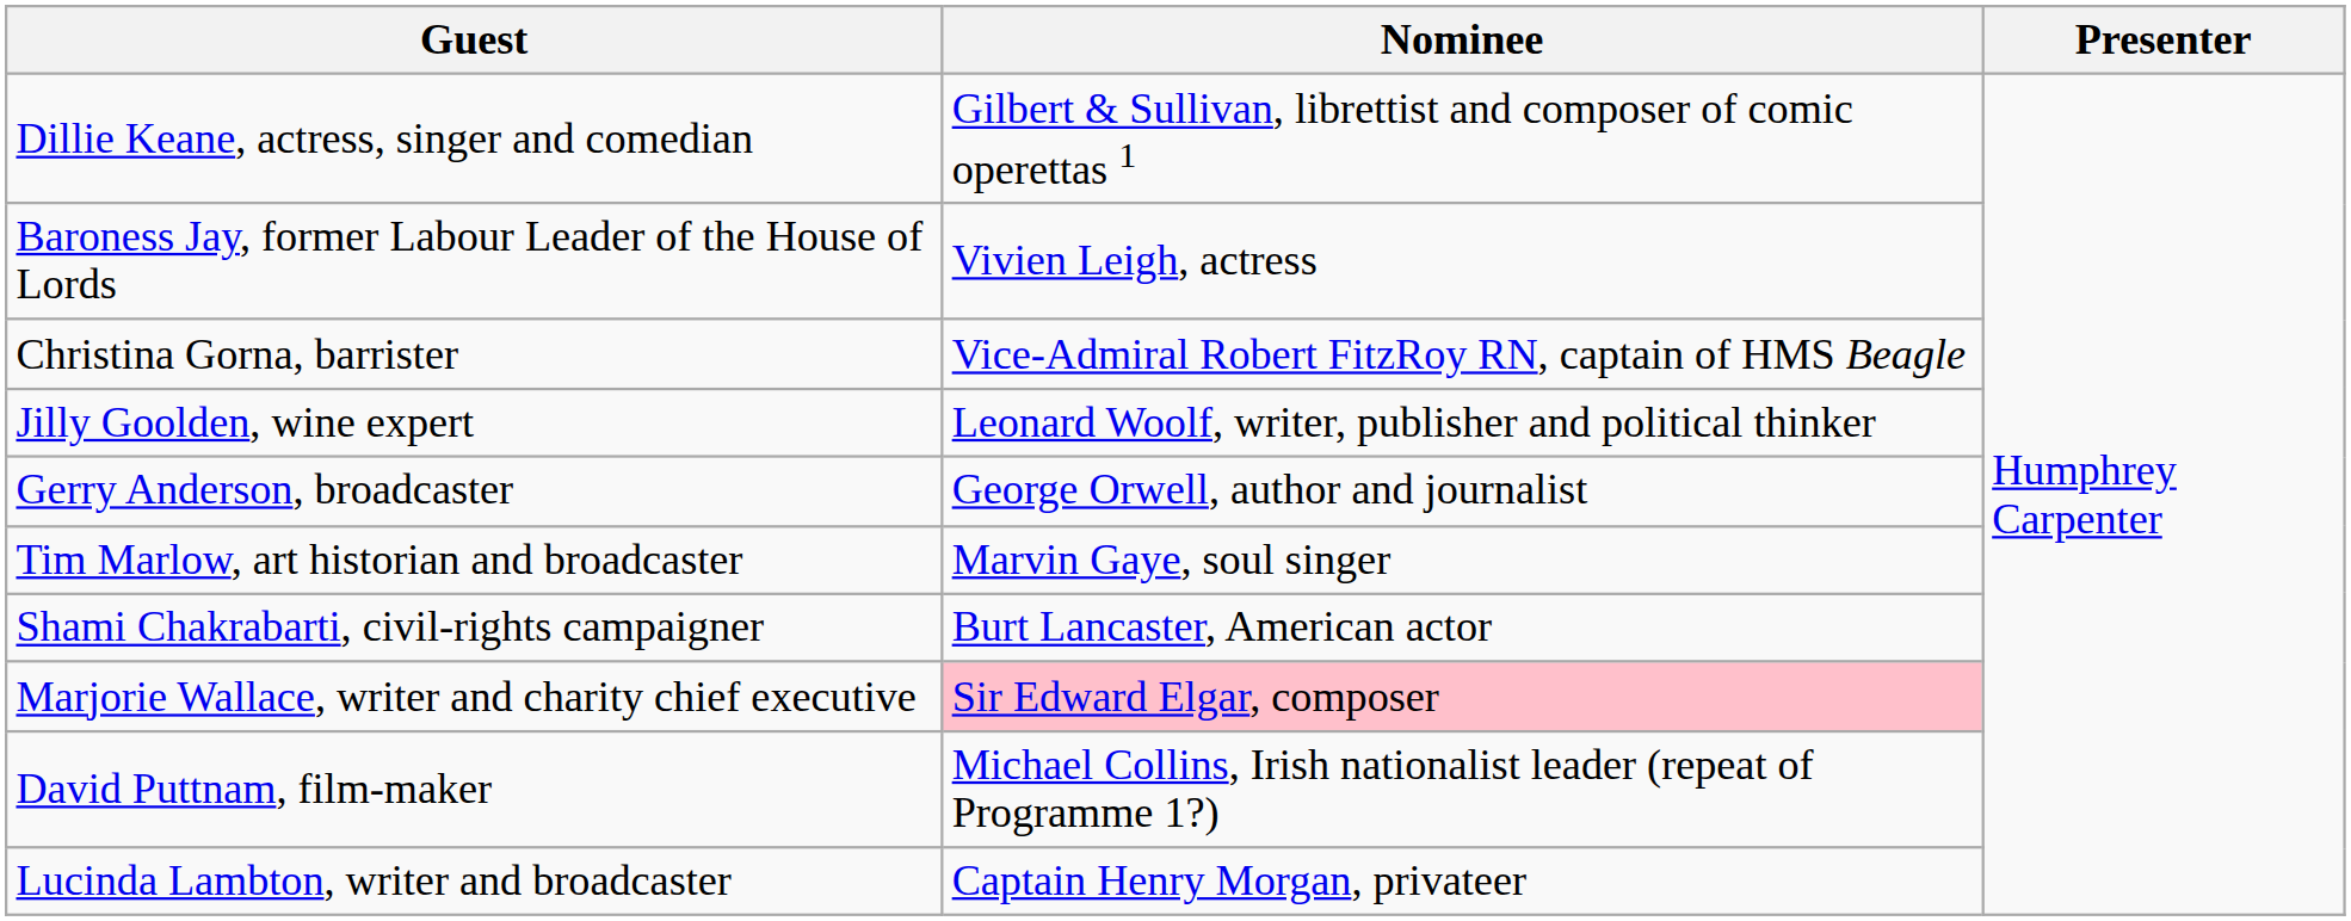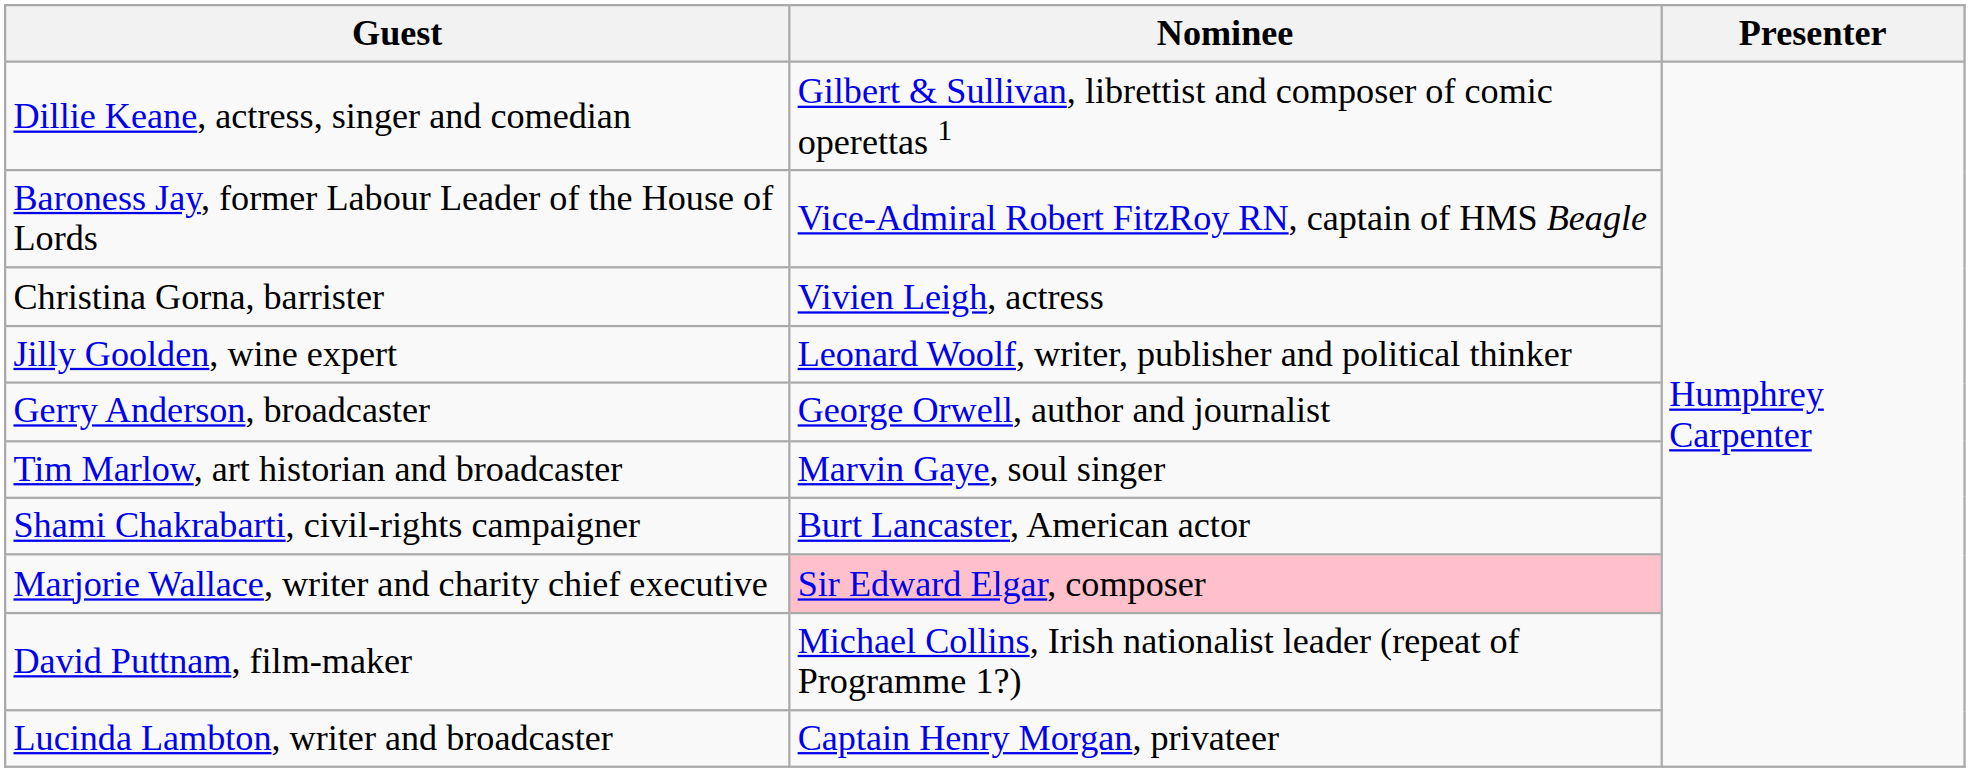 <table class="wikitable">
 <tr>
 <th>Guest</th>
 <th>Nominee</th>
 <th>Presenter</th>
 </tr>
 <tr>
 <td><a href='#'>Dillie Keane</a>, actress, singer and comedian</td>
 <td><a href='#'>Gilbert & Sullivan</a>, librettist and composer of comic operettas <sup>1</sup></td>
 <td rowspan="10"><a href='#'>Humphrey Carpenter</a></td>
 </tr>
 <tr>
 <td><a href='#'>Baroness Jay</a>, former Labour Leader of the House of Lords</td>
-<td><a href='#'>Vivien Leigh</a>, actress</td>
+<td><a href='#'>Vice-Admiral Robert FitzRoy RN</a>, captain of HMS <em>Beagle</em></td>
 </tr>
 <tr>
 <td>Christina Gorna, barrister</td>
-<td><a href='#'>Vice-Admiral Robert FitzRoy RN</a>, captain of HMS <em>Beagle</em></td>
+<td><a href='#'>Vivien Leigh</a>, actress</td>
 </tr>
 <tr>
 <td><a href='#'>Jilly Goolden</a>, wine expert</td>
 <td><a href='#'>Leonard Woolf</a>, writer, publisher and political thinker</td>
 </tr>
 <tr>
 <td><a href='#'>Gerry Anderson</a>, broadcaster</td>
 <td><a href='#'>George Orwell</a>, author and journalist</td>
 </tr>
 <tr>
 <td><a href='#'>Tim Marlow</a>, art historian and broadcaster</td>
 <td><a href='#'>Marvin Gaye</a>, soul singer</td>
 </tr>
 <tr>
 <td><a href='#'>Shami Chakrabarti</a>, civil-rights campaigner</td>
 <td><a href='#'>Burt Lancaster</a>, American actor</td>
 </tr>
 <tr>
 <td><a href='#'>Marjorie Wallace</a>, writer and charity chief executive</td>
 <td style="background: pink;"><a href='#'>Sir Edward Elgar</a>, composer</td>
 </tr>
 <tr>
 <td><a href='#'>David Puttnam</a>, film-maker</td>
 <td><a href='#'>Michael Collins</a>, Irish nationalist leader (repeat of Programme 1?)</td>
 </tr>
 <tr>
 <td><a href='#'>Lucinda Lambton</a>, writer and broadcaster</td>
 <td><a href='#'>Captain Henry Morgan</a>, privateer</td>
 </tr>
 </table>
